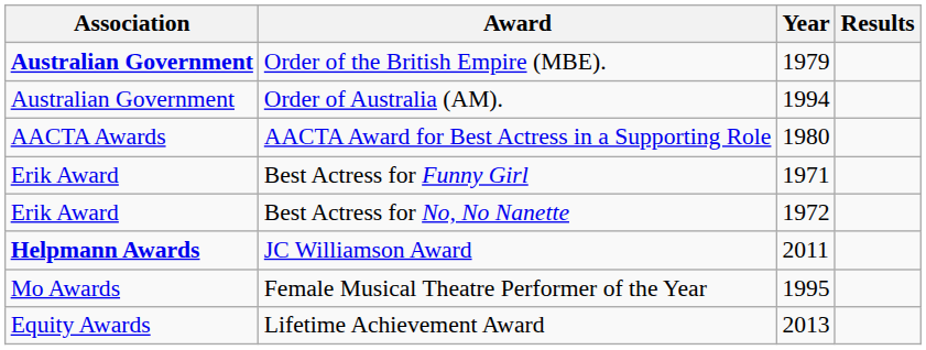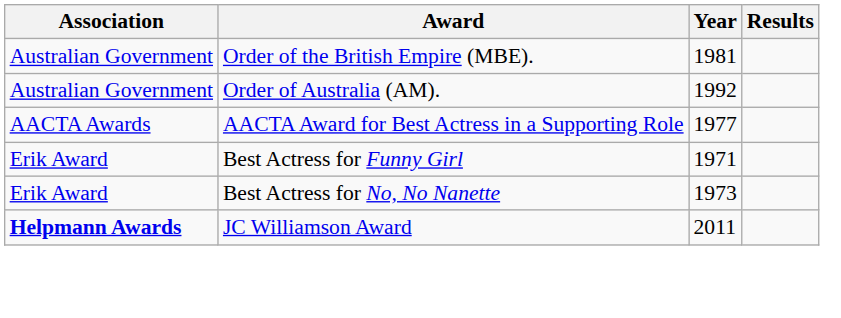 <table class="wikitable sortable">
 <tr>
 <th>Association</th>
 <th>Award</th>
 <th>Year</th>
 <th>Results</th>
 </tr>
 <tr bgcolor>
-<td><strong><a href='#'>Australian Government</a></strong></td>
+<td><a href='#'>Australian Government</a></td>
 <td><a href='#'>Order of the British Empire</a> (MBE).</td>
-<td>1979</td>
+<td>1981</td>
 <td></td>
 </tr>
 <tr bgcolor>
 <td><a href='#'>Australian Government</a></td>
 <td><a href='#'>Order of Australia</a> (AM).</td>
-<td>1994</td>
+<td>1992</td>
 <td></td>
 </tr>
 <tr bgcolor>
 <td><a href='#'>AACTA Awards</a></td>
 <td><a href='#'>AACTA Award for Best Actress in a Supporting Role</a></td>
-<td>1980</td>
+<td>1977</td>
 <td></td>
 </tr>
 <tr bgcolor>
 <td><a href='#'>Erik Award</a></td>
 <td>Best Actress for <em><a href='#'>Funny Girl</a></em></td>
 <td>1971</td>
 <td></td>
 </tr>
 <tr bgcolor>
 <td><a href='#'>Erik Award</a></td>
 <td>Best Actress for <em><a href='#'>No, No Nanette</a></em></td>
-<td>1972</td>
+<td>1973</td>
 <td></td>
 </tr>
 <tr bgcolor>
 <td><strong><a href='#'>Helpmann Awards</a></strong></td>
 <td><a href='#'>JC Williamson Award</a></td>
 <td>2011</td>
 <td></td>
 </tr>
-<tr bgcolor>
-<td><a href='#'>Mo Awards</a></td>
-<td>Female Musical Theatre Performer of the Year</td>
-<td>1995</td>
-<td></td>
-</tr>
-<tr bgcolor>
-<td><a href='#'>Equity Awards</a></td>
-<td>Lifetime Achievement Award</td>
-<td>2013</td>
-<td></td>
-</tr>
 </table>
